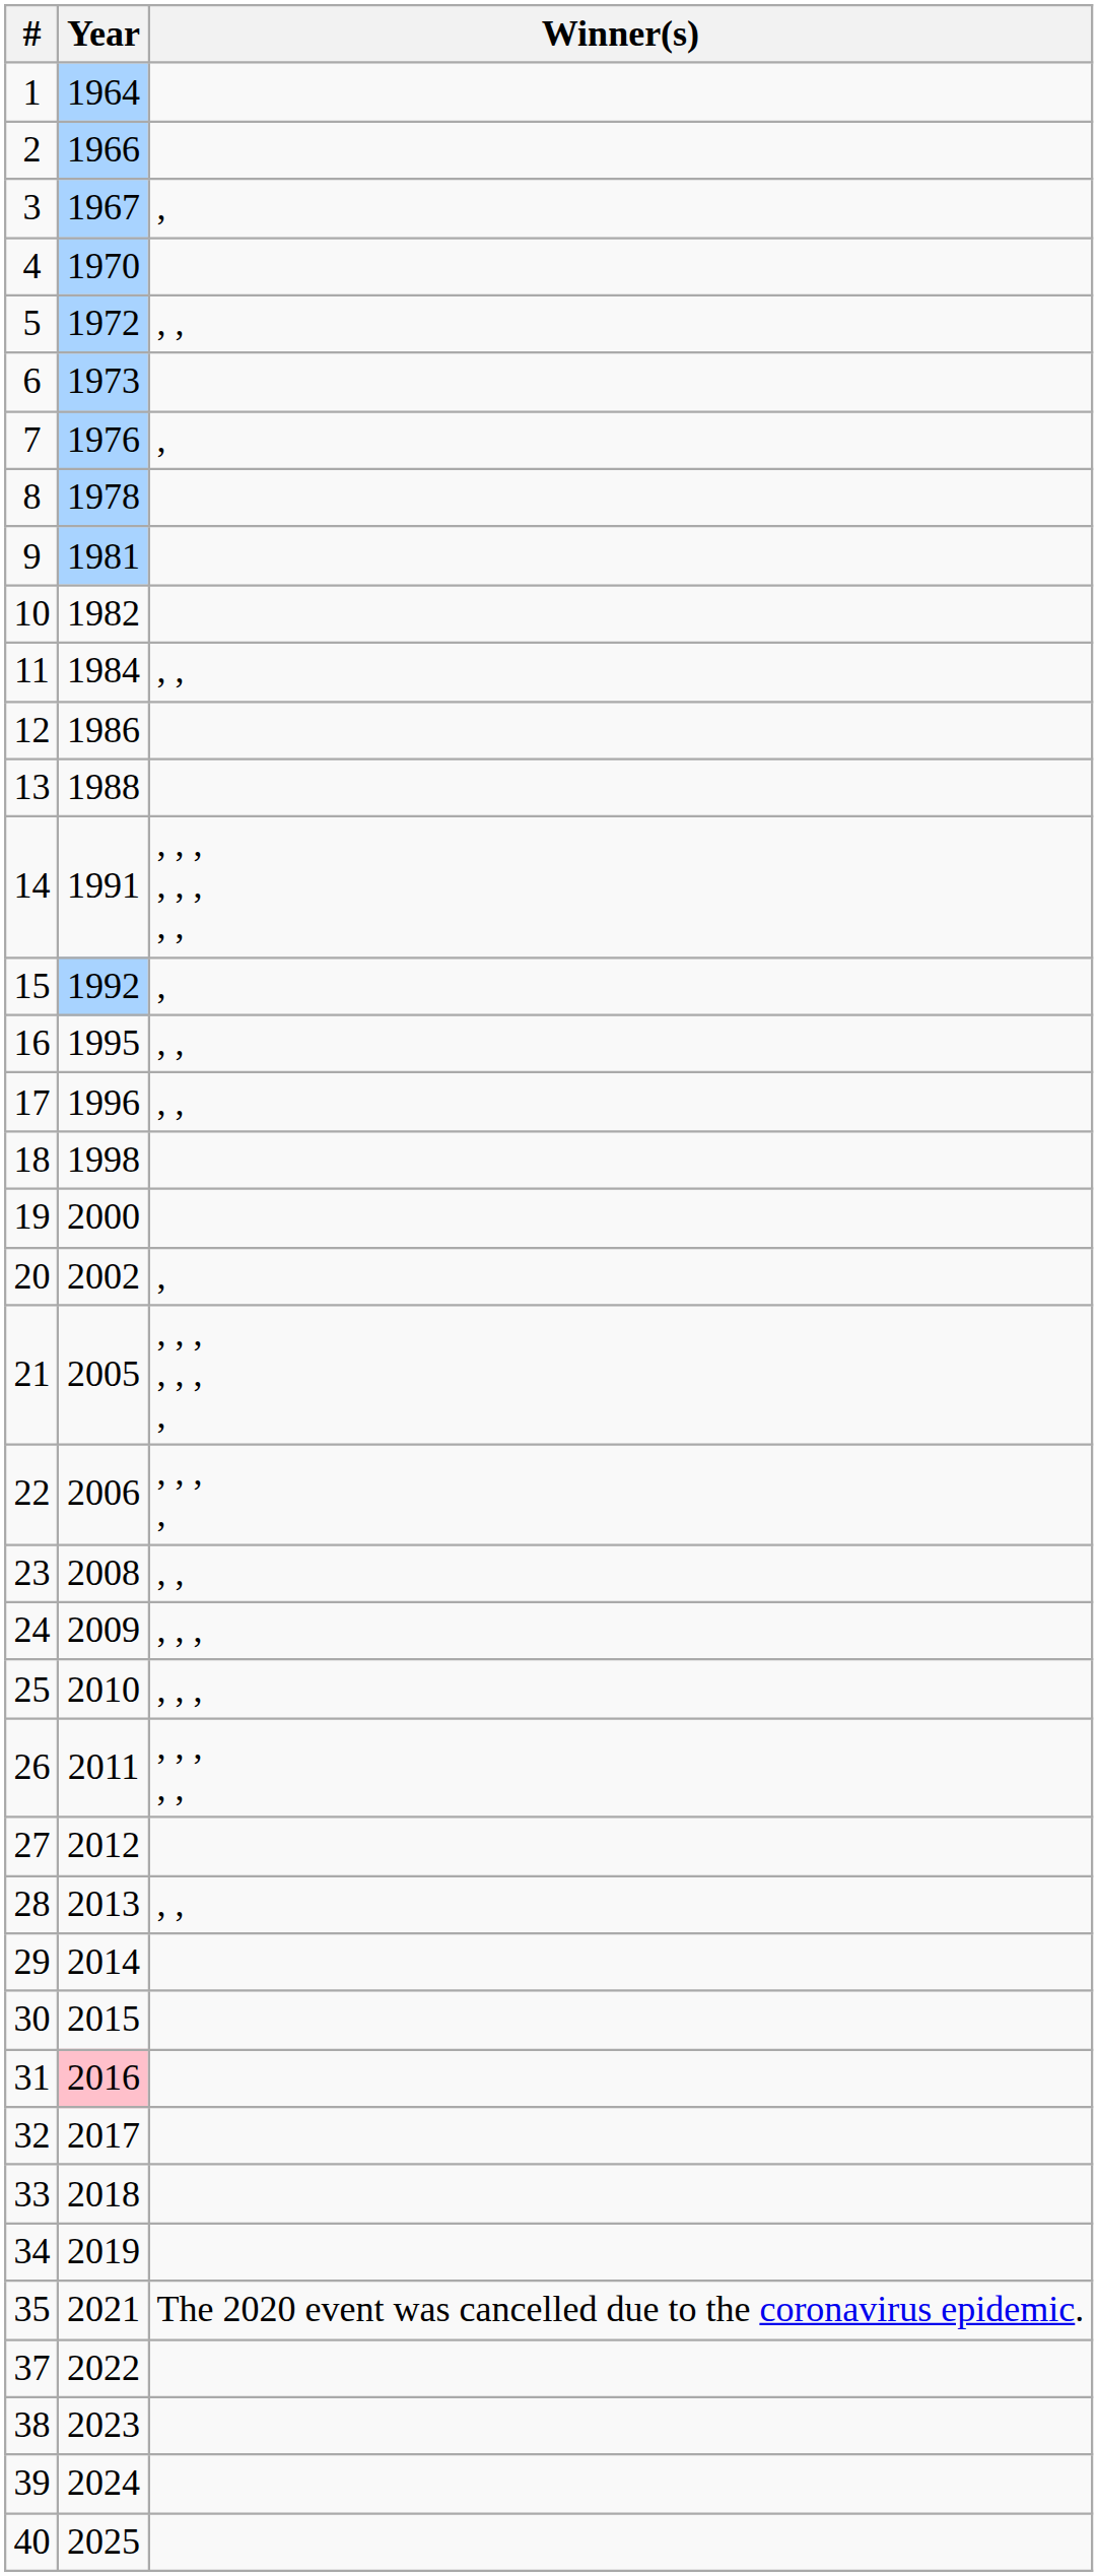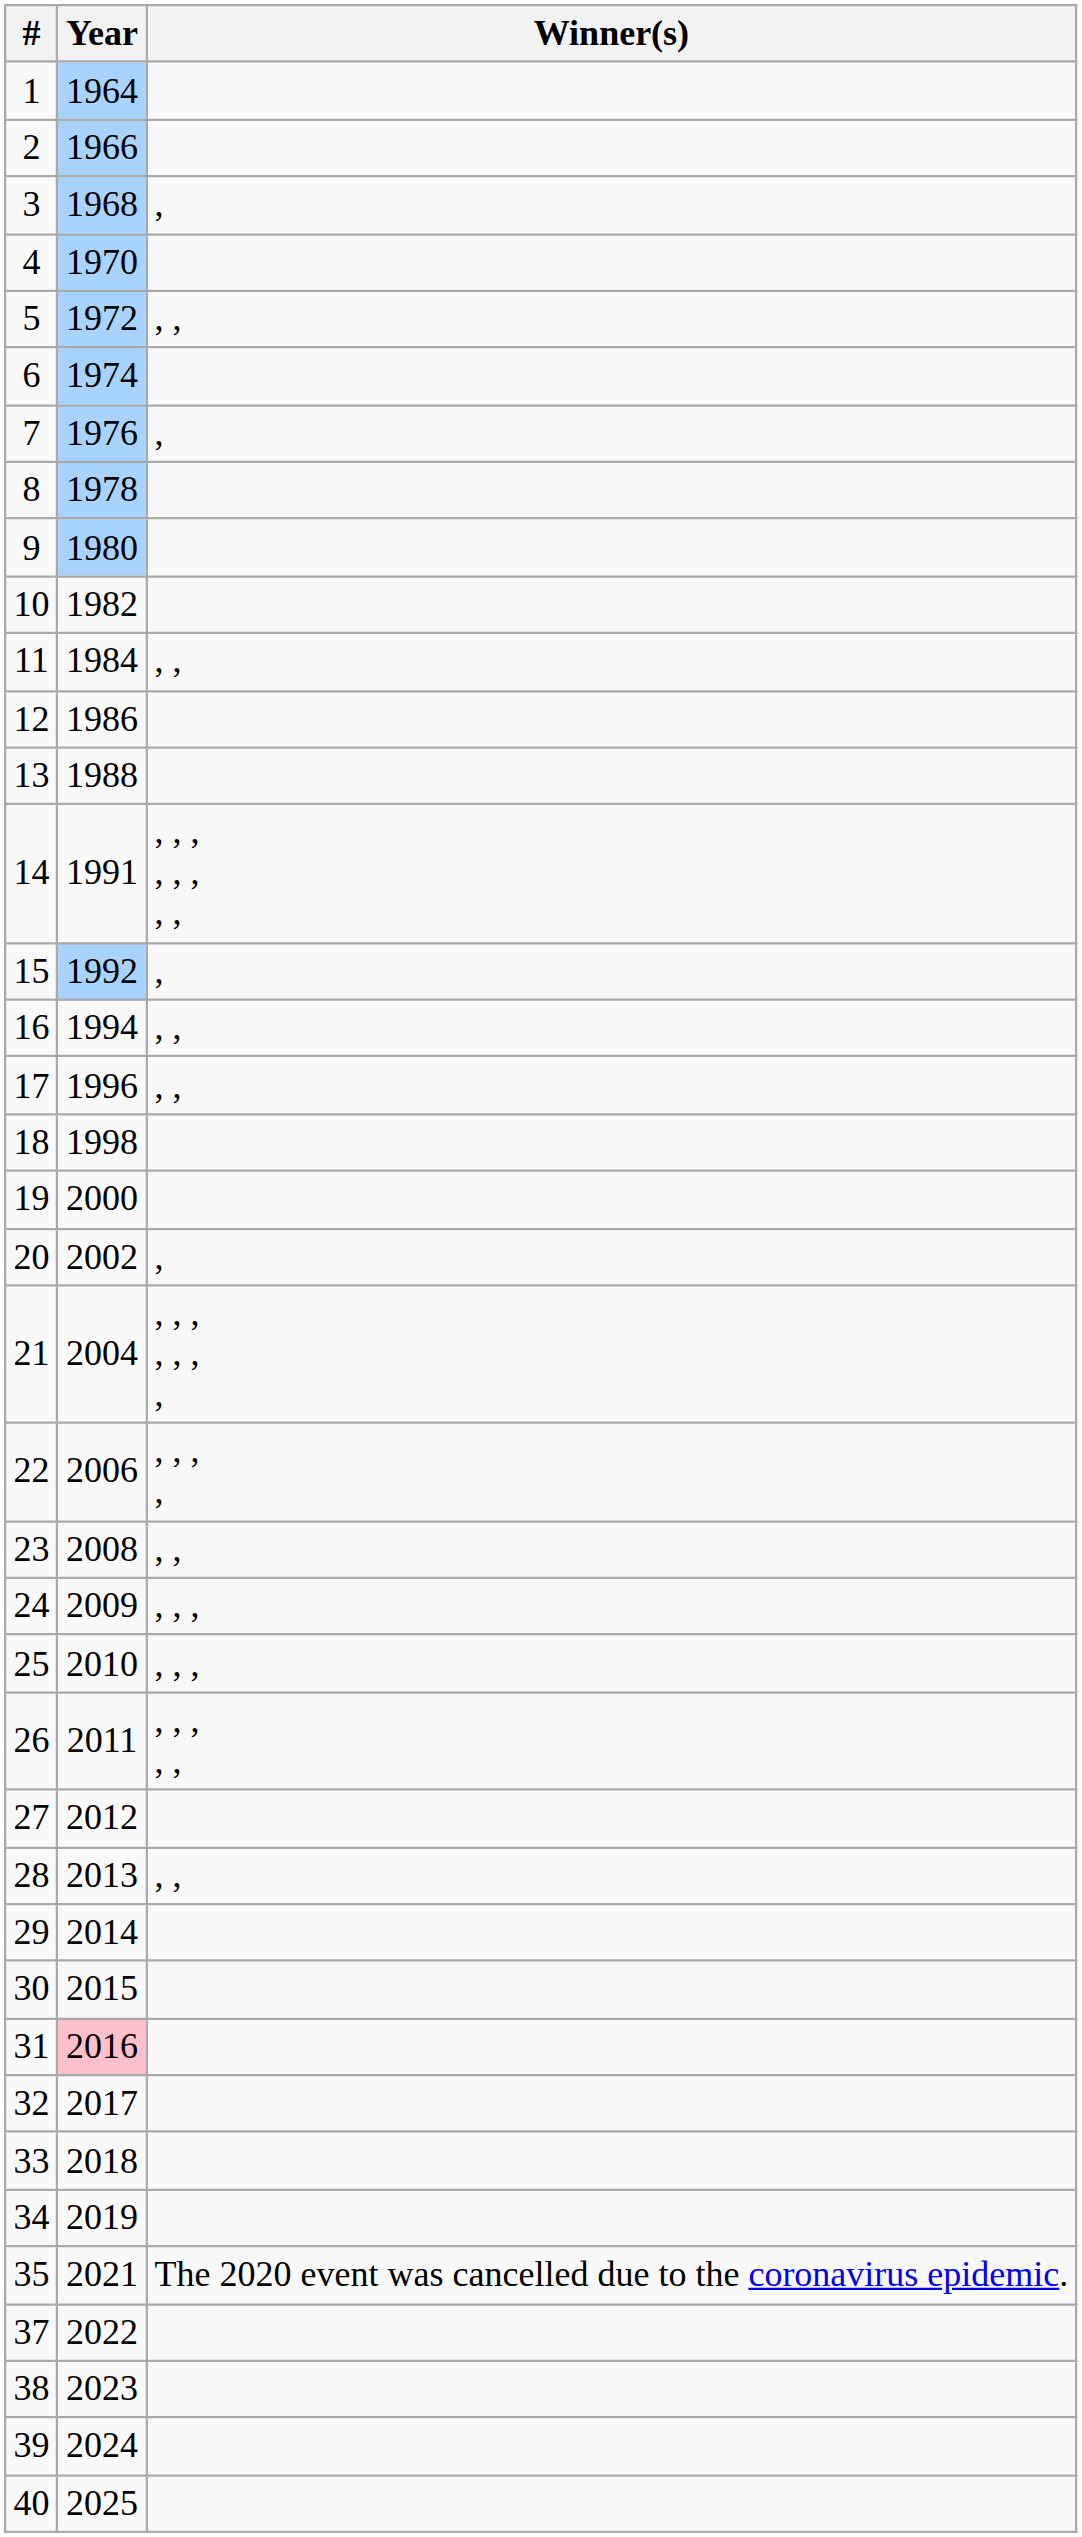 <table class="wikitable" style="text-align:center;">
 <tr>
 <th>#</th>
 <th>Year</th>
 <th>Winner(s)</th>
 </tr>
 <tr>
 <td>1</td>
 <td bgcolor=#A8D3FF>1964</td>
 <td align="left"></td>
 </tr>
 <tr>
 <td>2</td>
 <td bgcolor=#A8D3FF>1966</td>
 <td align="left"></td>
 </tr>
 <tr>
 <td>3</td>
-<td bgcolor=#A8D3FF>1967</td>
+<td bgcolor=#A8D3FF>1968</td>
 <td align="left">, </td>
 </tr>
 <tr>
 <td>4</td>
 <td bgcolor=#A8D3FF>1970</td>
 <td align="left"></td>
 </tr>
 <tr>
 <td>5</td>
 <td bgcolor=#A8D3FF>1972</td>
 <td align="left">, , </td>
 </tr>
 <tr>
 <td>6</td>
-<td bgcolor=#A8D3FF>1973</td>
+<td bgcolor=#A8D3FF>1974</td>
 <td align="left"></td>
 </tr>
 <tr>
 <td>7</td>
 <td bgcolor=#A8D3FF>1976</td>
 <td align="left">, </td>
 </tr>
 <tr>
 <td>8</td>
 <td bgcolor=#A8D3FF>1978</td>
 <td align="left"></td>
 </tr>
 <tr>
 <td>9</td>
-<td bgcolor=#A8D3FF>1981</td>
+<td bgcolor=#A8D3FF>1980</td>
 <td align="left"></td>
 </tr>
 <tr>
 <td>10</td>
 <td>1982</td>
 <td align="left"></td>
 </tr>
 <tr>
 <td>11</td>
 <td>1984</td>
 <td align="left">, , </td>
 </tr>
 <tr>
 <td>12</td>
 <td>1986</td>
 <td align="left"></td>
 </tr>
 <tr>
 <td>13</td>
 <td>1988</td>
 <td align="left"></td>
 </tr>
 <tr>
 <td>14</td>
 <td>1991</td>
 <td align="left">, , ,<br>, , ,<br>, , </td>
 </tr>
 <tr>
 <td>15</td>
 <td bgcolor=#A8D3FF>1992</td>
 <td align="left">, </td>
 </tr>
 <tr>
 <td>16</td>
-<td>1995</td>
+<td>1994</td>
 <td align="left">, , </td>
 </tr>
 <tr>
 <td>17</td>
 <td>1996</td>
 <td align="left">, , </td>
 </tr>
 <tr>
 <td>18</td>
 <td>1998</td>
 <td align="left"></td>
 </tr>
 <tr>
 <td>19</td>
 <td>2000</td>
 <td align="left"></td>
 </tr>
 <tr>
 <td>20</td>
 <td>2002</td>
 <td align="left">, </td>
 </tr>
 <tr>
 <td>21</td>
-<td>2005</td>
+<td>2004</td>
 <td align="left">, ,  ,<br>, , ,<br>, </td>
 </tr>
 <tr>
 <td>22</td>
 <td>2006</td>
 <td align="left">, , ,<br>, </td>
 </tr>
 <tr>
 <td>23</td>
 <td>2008</td>
 <td align="left">, , </td>
 </tr>
 <tr>
 <td>24</td>
 <td>2009</td>
 <td align="left">, , , </td>
 </tr>
 <tr>
 <td>25</td>
 <td>2010</td>
 <td align="left">, , ,<br> </td>
 </tr>
 <tr>
 <td>26</td>
 <td>2011</td>
 <td align="left">, , ,<br>, , </td>
 </tr>
 <tr>
 <td>27</td>
 <td>2012</td>
 <td align="left"></td>
 </tr>
 <tr>
 <td>28</td>
 <td>2013</td>
 <td align="left">, , </td>
 </tr>
 <tr>
 <td>29</td>
 <td>2014</td>
 <td align="left"></td>
 </tr>
 <tr>
 <td>30</td>
 <td>2015</td>
 <td align="left"></td>
 </tr>
 <tr>
 <td>31</td>
 <td style="background: pink;">2016</td>
 <td align="left"></td>
 </tr>
 <tr>
 <td>32</td>
 <td>2017</td>
 <td align="left"></td>
 </tr>
 <tr>
 <td>33</td>
 <td>2018</td>
 <td align="left"></td>
 </tr>
 <tr>
 <td>34</td>
 <td>2019</td>
 <td align="left"></td>
 </tr>
 <tr>
 <td>35</td>
 <td>2021</td>
 <td align="left">The 2020 event was cancelled due to the <a href='#'>coronavirus epidemic</a>.</td>
 </tr>
 <tr>
 <td>37</td>
 <td>2022</td>
 <td align="left"></td>
 </tr>
 <tr>
 <td>38</td>
 <td>2023</td>
 <td align="left"></td>
 </tr>
 <tr>
 <td>39</td>
 <td>2024</td>
 <td align="left"></td>
 </tr>
 <tr>
 <td>40</td>
 <td>2025</td>
 <td align="left"></td>
 </tr>
 </table>
